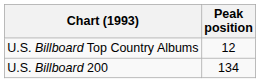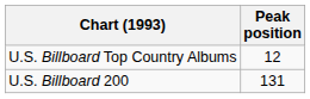 <table class="wikitable">
 <tr>
 <th>Chart (1993)</th>
 <th>Peak<br>position</th>
 </tr>
 <tr>
 <td>U.S. <em>Billboard</em> Top Country Albums</td>
 <td align="center">12</td>
 </tr>
 <tr>
 <td>U.S. <em>Billboard</em> 200</td>
-<td align="center">134</td>
+<td align="center">131</td>
 </tr>
 </table>
